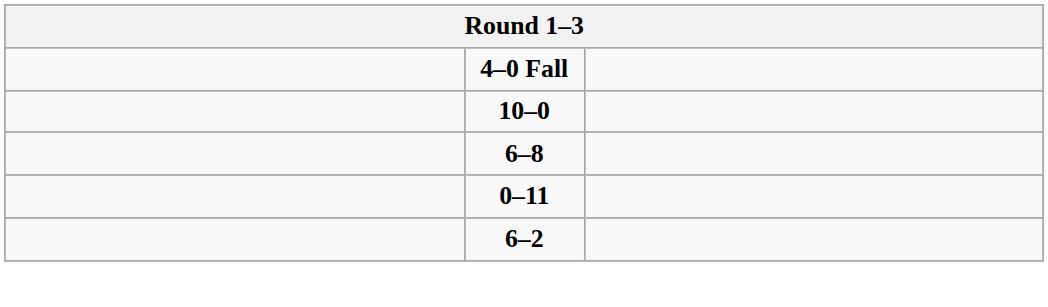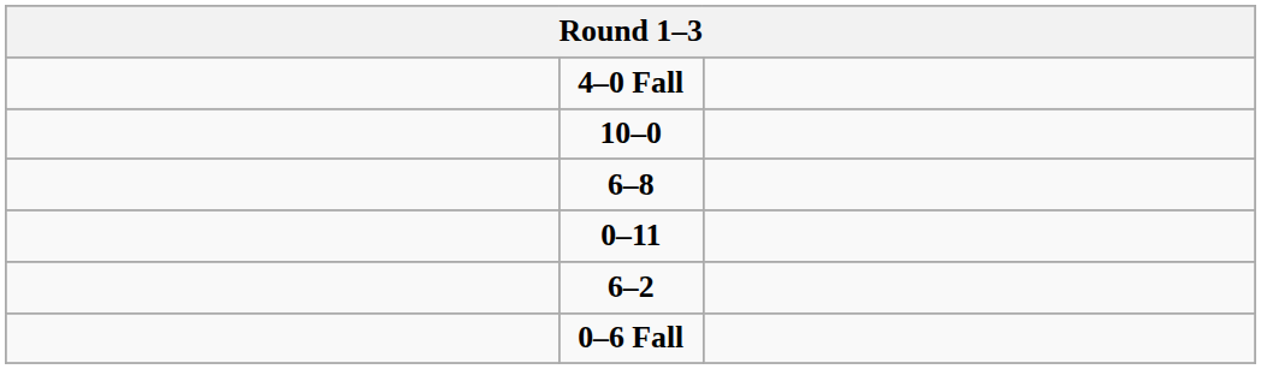 <table class="wikitable" style="text-align: center; font-size:90% ">
 <tr>
 <th colspan="3">Round 1–3</th>
 </tr>
 <tr>
 <td align="left" width="250"><strong></strong></td>
 <td align="center" width="60"><strong>4–0 Fall</strong></td>
 <td align="left" width="250"></td>
 </tr>
 <tr>
 <td align="left" width="250"><strong></strong></td>
 <td align="center" width="60"><strong>10–0</strong></td>
 <td align="left" width="250"></td>
 </tr>
 <tr>
 <td align="left" width="250"></td>
 <td align="center" width="60"><strong>6–8</strong></td>
 <td align="left" width="250"><strong></strong></td>
 </tr>
 <tr>
 <td align="left" width="250"></td>
 <td align="center" width="60"><strong>0–11</strong></td>
 <td align="left" width="250"><strong></strong></td>
 </tr>
 <tr>
 <td align="left" width="250"><strong></strong></td>
 <td align="center" width="60"><strong>6–2</strong></td>
 <td align="left" width="250"></td>
 </tr>
+<tr>
+<td align="left" width="250"></td>
+<td align="center" width="60"><strong>0–6 Fall</strong></td>
+<td align="left" width="250"><strong></strong></td>
+</tr>
 </table>
